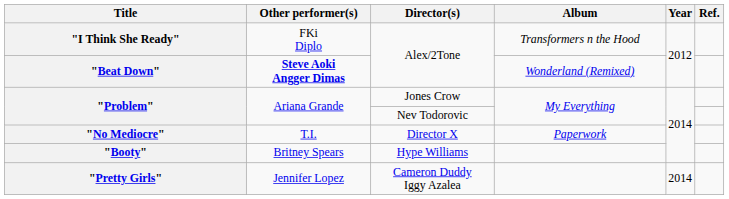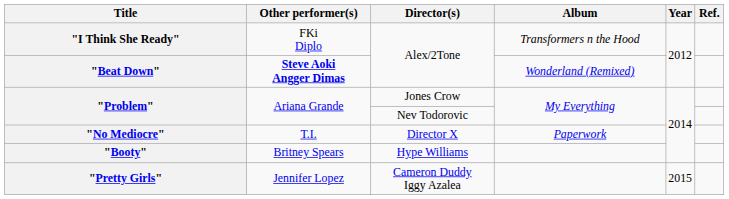 <table class="wikitable sortable plainrowheaders" style="text-align: center;">
 <tr>
 <th scope="col" style="width:20em;">Title</th>
 <th scope="col" style="width:10em;">Other performer(s)</th>
 <th scope="col" style="width:10em;">Director(s)</th>
 <th scope="col" style="width:14em;">Album</th>
 <th scope="col" style="width:2em;">Year</th>
 <th scope="col" style="width:2em;" class="unsortable">Ref.</th>
 </tr>
 <tr>
 <th scope="row">"I Think She Ready"</th>
 <td>FKi<br><a href='#'>Diplo</a></td>
 <td rowspan="2">Alex/2Tone</td>
 <td><em>Transformers n the Hood</em></td>
 <td rowspan="2">2012</td>
 <td></td>
 </tr>
 <tr>
 <th scope="row">"<a href='#'>Beat Down</a>"</th>
 <td><strong><a href='#'>Steve Aoki</a><br><a href='#'>Angger Dimas</a></strong></td>
 <td><em><a href='#'>Wonderland (Remixed)</a></em></td>
 <td></td>
 </tr>
 <tr>
 <th scope="row" rowspan="2">"<a href='#'>Problem</a>"</th>
 <td rowspan="2"><a href='#'>Ariana Grande</a></td>
 <td>Jones Crow</td>
 <td rowspan="2"><em><a href='#'>My Everything</a></em></td>
 <td rowspan="4">2014</td>
 <td></td>
 </tr>
 <tr>
 <td>Nev Todorovic</td>
 <td></td>
 </tr>
 <tr>
 <th scope="row">"<a href='#'>No Mediocre</a>"</th>
 <td><a href='#'>T.I.</a></td>
 <td><a href='#'>Director X</a></td>
 <td><em><a href='#'>Paperwork</a></em></td>
 <td></td>
 </tr>
 <tr>
 <th scope="row">"<a href='#'>Booty</a>"</th>
 <td><a href='#'>Britney Spears</a></td>
 <td><a href='#'>Hype Williams</a></td>
 <td></td>
 <td></td>
 </tr>
 <tr>
 <th scope="row">"<a href='#'>Pretty Girls</a>"</th>
 <td><a href='#'>Jennifer Lopez</a></td>
 <td><a href='#'>Cameron Duddy</a><br>Iggy Azalea</td>
 <td></td>
-<td>2014</td>
+<td>2015</td>
 <td></td>
 </tr>
 </table>
